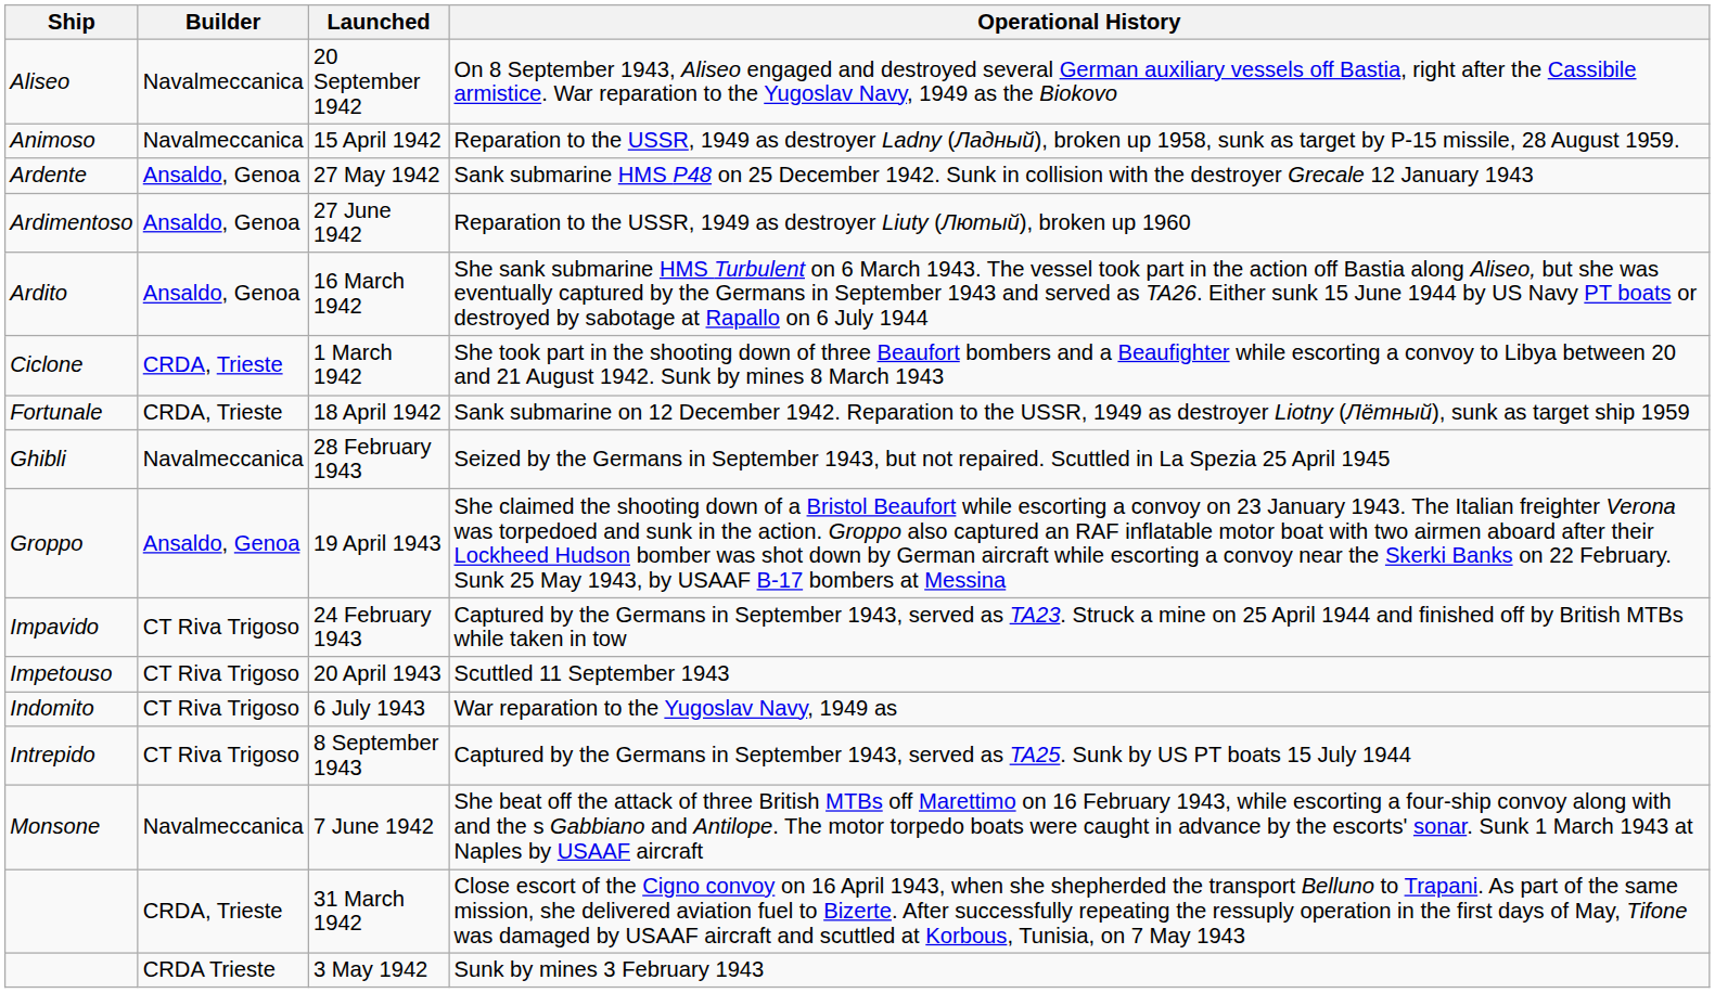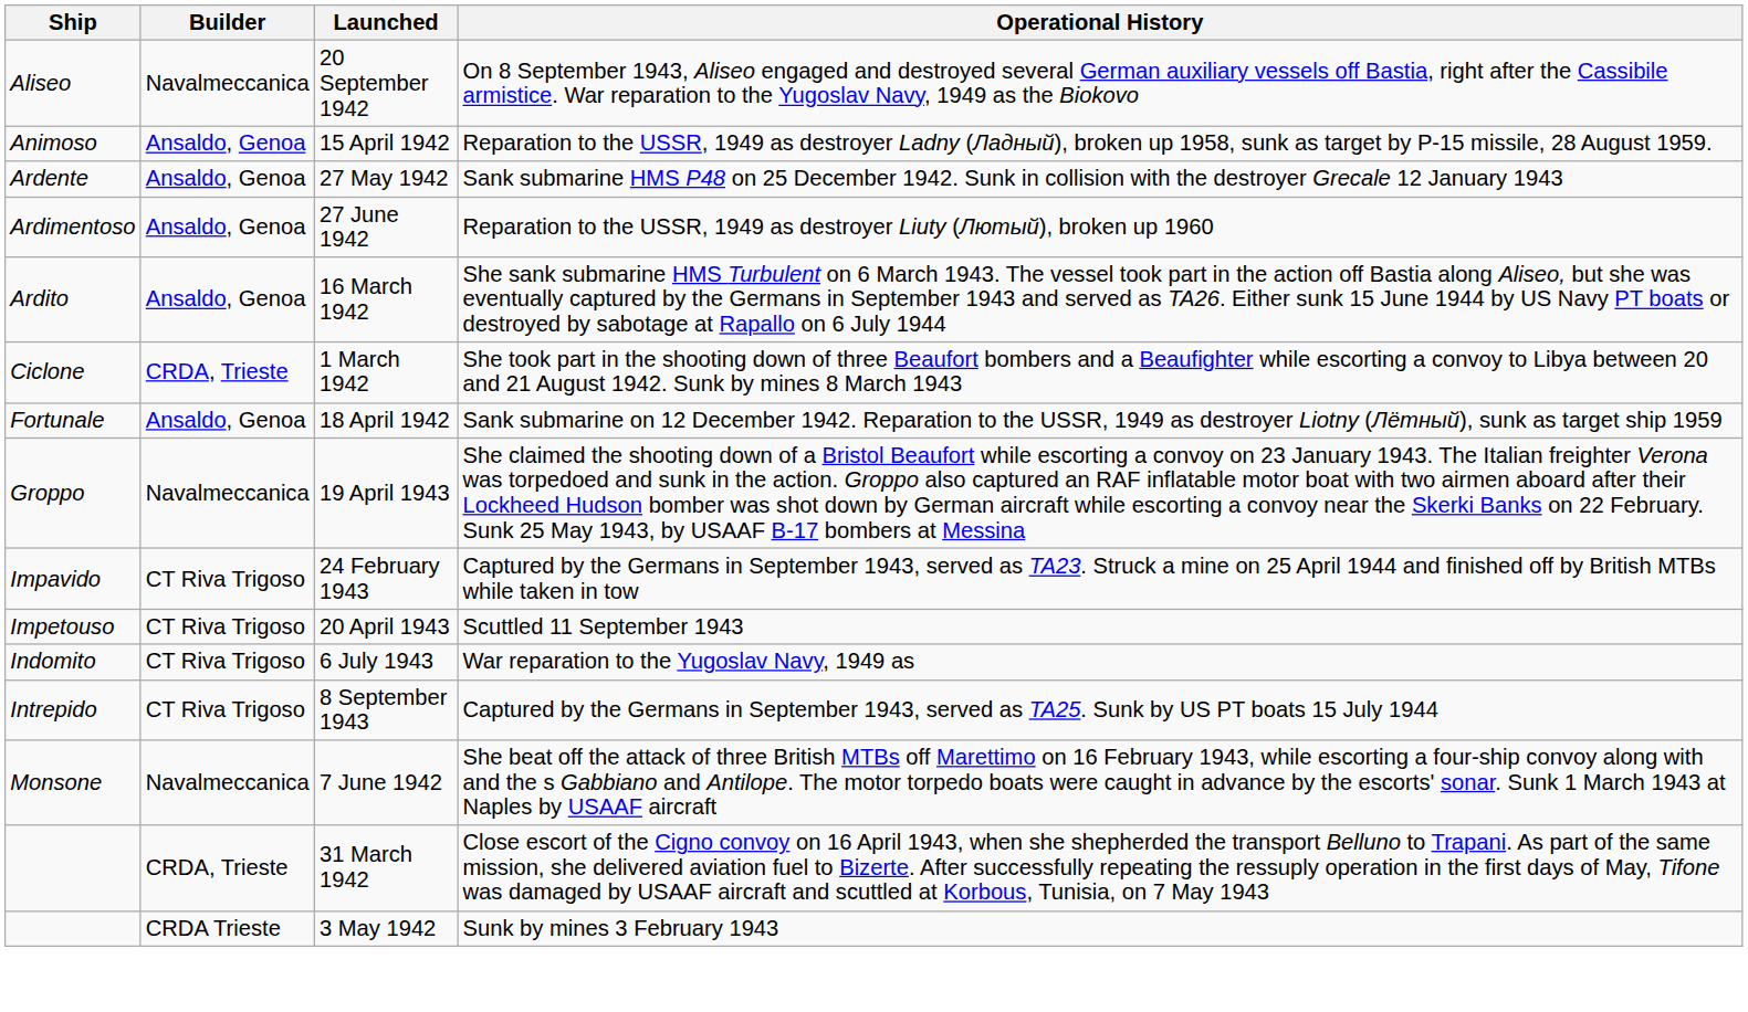 <table class="wikitable sortable">
 <tr>
 <th>Ship</th>
 <th>Builder</th>
 <th>Launched</th>
 <th>Operational History</th>
 </tr>
 <tr>
 <td><em>Aliseo</em></td>
 <td>Navalmeccanica</td>
 <td>20 September 1942</td>
 <td>On 8 September 1943, <em>Aliseo</em> engaged and destroyed several <a href='#'>German auxiliary vessels off Bastia</a>, right after the <a href='#'>Cassibile armistice</a>. War reparation to the <a href='#'>Yugoslav Navy</a>, 1949 as the <em>Biokovo</em></td>
 </tr>
 <tr>
 <td><em>Animoso</em></td>
-<td>Navalmeccanica</td>
+<td><a href='#'>Ansaldo</a>, <a href='#'>Genoa</a></td>
 <td>15 April 1942</td>
 <td>Reparation to the <a href='#'>USSR</a>, 1949 as destroyer <em>Ladny</em> (<em>Ладный</em>), broken up 1958, sunk as target by P-15 missile, 28 August 1959.</td>
 </tr>
 <tr>
 <td><em>Ardente</em></td>
 <td><a href='#'>Ansaldo</a>, Genoa</td>
 <td>27 May 1942</td>
 <td>Sank submarine <a href='#'>HMS <em>P48</em></a> on 25 December 1942. Sunk in collision with the destroyer <em>Grecale</em> 12 January 1943</td>
 </tr>
 <tr>
 <td><em>Ardimentoso</em></td>
 <td><a href='#'>Ansaldo</a>, Genoa</td>
 <td>27 June 1942</td>
 <td>Reparation to the USSR, 1949 as destroyer <em>Liuty</em> (<em>Лютый</em>), broken up 1960</td>
 </tr>
 <tr>
 <td><em>Ardito</em></td>
 <td><a href='#'>Ansaldo</a>, Genoa</td>
 <td>16 March 1942</td>
 <td>She sank submarine <a href='#'>HMS <em>Turbulent</em></a> on 6 March 1943. The vessel took part in the action off Bastia along <em>Aliseo,</em> but she was eventually captured by the Germans in September 1943 and served as <em>TA26</em>. Either sunk 15 June 1944 by US Navy <a href='#'>PT boats</a> or destroyed by sabotage at <a href='#'>Rapallo</a> on 6 July 1944</td>
 </tr>
 <tr>
 <td><em>Ciclone</em></td>
 <td><a href='#'>CRDA</a>, <a href='#'>Trieste</a></td>
 <td>1 March 1942</td>
 <td>She took part in the shooting down of three <a href='#'>Beaufort</a> bombers and a <a href='#'>Beaufighter</a> while escorting a convoy to Libya between 20 and 21 August 1942. Sunk by mines 8 March 1943</td>
 </tr>
 <tr>
 <td><em>Fortunale</em></td>
-<td>CRDA, Trieste</td>
+<td><a href='#'>Ansaldo</a>, Genoa</td>
 <td>18 April 1942</td>
 <td>Sank submarine  on 12 December 1942. Reparation to the USSR, 1949 as destroyer <em>Liotny</em> (<em>Лётный</em>), sunk as target ship 1959</td>
 </tr>
 <tr>
-<td><em>Ghibli</em></td>
+<td><em>Groppo</em></td>
 <td>Navalmeccanica</td>
-<td>28 February 1943</td>
-<td>Seized by the Germans in September 1943, but not repaired. Scuttled in La Spezia 25 April 1945</td>
-</tr>
-<tr>
-<td><em>Groppo</em></td>
-<td><a href='#'>Ansaldo</a>, <a href='#'>Genoa</a></td>
 <td>19 April 1943</td>
 <td>She claimed the shooting down of a <a href='#'>Bristol Beaufort</a> while escorting a convoy on 23 January 1943. The Italian freighter <em>Verona</em> was torpedoed and sunk in the action. <em>Groppo</em> also captured an RAF inflatable motor boat with two airmen aboard after their <a href='#'>Lockheed Hudson</a> bomber was shot down by German aircraft while escorting a convoy near the <a href='#'>Skerki Banks</a> on 22 February. Sunk 25 May 1943, by USAAF <a href='#'>B-17</a> bombers at <a href='#'>Messina</a></td>
 </tr>
 <tr>
 <td><em>Impavido</em></td>
 <td>CT Riva Trigoso</td>
 <td>24 February 1943</td>
 <td>Captured by the Germans in September 1943, served as <a href='#'><em>TA23</em></a>. Struck a mine on 25 April 1944 and finished off by British MTBs while taken in tow</td>
 </tr>
 <tr>
 <td><em>Impetouso</em></td>
 <td>CT Riva Trigoso</td>
 <td>20 April 1943</td>
 <td>Scuttled 11 September 1943</td>
 </tr>
 <tr>
 <td><em>Indomito</em></td>
 <td>CT Riva Trigoso</td>
 <td>6 July 1943</td>
 <td>War reparation to the <a href='#'>Yugoslav Navy</a>, 1949 as </td>
 </tr>
 <tr>
 <td><em>Intrepido</em></td>
 <td>CT Riva Trigoso</td>
 <td>8 September 1943</td>
 <td>Captured by the Germans in September 1943, served as <a href='#'><em>TA25</em></a>. Sunk by US PT boats 15 July 1944</td>
 </tr>
 <tr>
 <td><em>Monsone</em></td>
 <td>Navalmeccanica</td>
 <td>7 June 1942</td>
 <td>She beat off the attack of three British <a href='#'>MTBs</a> off <a href='#'>Marettimo</a> on 16 February 1943, while escorting a four-ship convoy along with  and the s <em>Gabbiano</em> and <em>Antilope</em>. The motor torpedo boats were caught in advance by the escorts' <a href='#'>sonar</a>. Sunk 1 March 1943 at Naples by <a href='#'>USAAF</a> aircraft</td>
 </tr>
 <tr>
 <td></td>
 <td>CRDA, Trieste</td>
 <td>31 March 1942</td>
 <td>Close escort of the <a href='#'>Cigno convoy</a> on 16 April 1943, when she shepherded the transport <em>Belluno</em> to <a href='#'>Trapani</a>. As part of the same mission, she delivered aviation fuel to <a href='#'>Bizerte</a>. After successfully repeating the ressuply operation in the first days of May, <em>Tifone</em> was damaged by USAAF aircraft and scuttled at <a href='#'>Korbous</a>, Tunisia, on 7 May 1943</td>
 </tr>
 <tr>
 <td></td>
 <td>CRDA Trieste</td>
 <td>3 May 1942</td>
 <td>Sunk by mines 3 February 1943</td>
 </tr>
 </table>
